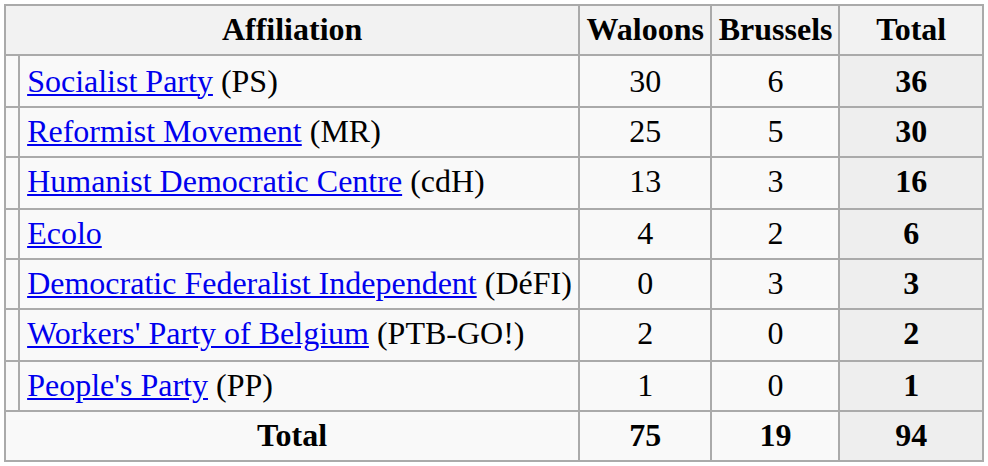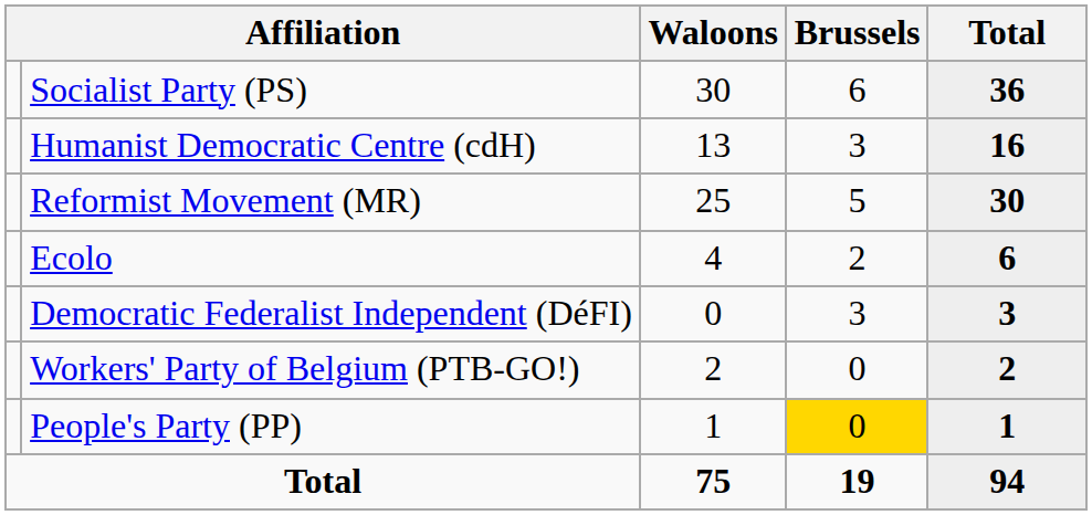 <table class="wikitable" style="text-align:center;">
 <tr>
 <th colspan="2" rowspan="1">Affiliation</th>
 <th colspan="1">Waloons</th>
 <th rowspan="1">Brussels</th>
 <th rowspan="1" style="width:4em;">Total</th>
 </tr>
 <tr>
 <td></td>
 <td style="text-align:left;"><a href='#'>Socialist Party</a> (PS)</td>
 <td>30</td>
 <td>6</td>
 <td style="background-color:#EEEEEE"><strong>36</strong></td>
 </tr>
 <tr>
 <td></td>
+<td style="text-align:left;"><a href='#'>Humanist Democratic Centre</a> (cdH)</td>
+<td>13</td>
+<td>3</td>
+<td style="background-color:#EEEEEE"><strong>16</strong></td>
+</tr>
+<tr>
+<td></td>
 <td style="text-align:left;"><a href='#'>Reformist Movement</a> (MR)</td>
 <td>25</td>
 <td>5</td>
 <td style="background-color:#EEEEEE"><strong>30</strong></td>
-</tr>
-<tr>
-<td></td>
-<td style="text-align:left;"><a href='#'>Humanist Democratic Centre</a> (cdH)</td>
-<td>13</td>
-<td>3</td>
-<td style="background-color:#EEEEEE"><strong>16</strong></td>
 </tr>
 <tr>
 <td></td>
 <td style="text-align:left;"><a href='#'>Ecolo</a></td>
 <td>4</td>
 <td>2</td>
 <td style="background-color:#EEEEEE"><strong>6</strong></td>
 </tr>
 <tr>
 <td></td>
 <td style="text-align:left;"><a href='#'>Democratic Federalist Independent</a> (DéFI)</td>
 <td>0</td>
 <td>3</td>
 <td style="background-color:#EEEEEE"><strong>3</strong></td>
 </tr>
 <tr>
 <td></td>
 <td style="text-align:left;"><a href='#'>Workers' Party of Belgium</a> (PTB-GO!)</td>
 <td>2</td>
 <td>0</td>
 <td style="background-color:#EEEEEE"><strong>2</strong></td>
 </tr>
 <tr>
 <td></td>
 <td style="text-align:left;"><a href='#'>People's Party</a> (PP)</td>
 <td>1</td>
-<td>0</td>
+<td style="background: gold;">0</td>
 <td style="background-color:#EEEEEE"><strong>1</strong></td>
 </tr>
 <tr style="font-weight:bold;">
 <td colspan="2">Total</td>
 <td>75</td>
 <td>19</td>
 <td style="background-color:#EEEEEE">94</td>
 </tr>
 </table>
